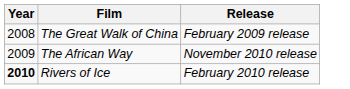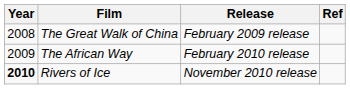 <table class="wikitable" style="font-size: 100%;">
 <tr>
 <th>Year</th>
 <th>Film</th>
 <th>Release</th>
+<th>Ref</th>
 </tr>
 <tr>
 <td>2008</td>
 <td><em>The Great Walk of China</em></td>
 <td><em>February 2009 release</em></td>
+<td></td>
 </tr>
 <tr>
 <td>2009</td>
 <td><em>The African Way</em></td>
-<td><em>November 2010 release</em></td>
+<td><em>February 2010 release</em></td>
+<td></td>
 </tr>
 <tr>
 <td><strong>2010</strong></td>
 <td><em>Rivers of Ice</em></td>
-<td><em>February 2010 release</em></td>
+<td><em>November 2010 release</em></td>
+<td></td>
 </tr>
 </table>
